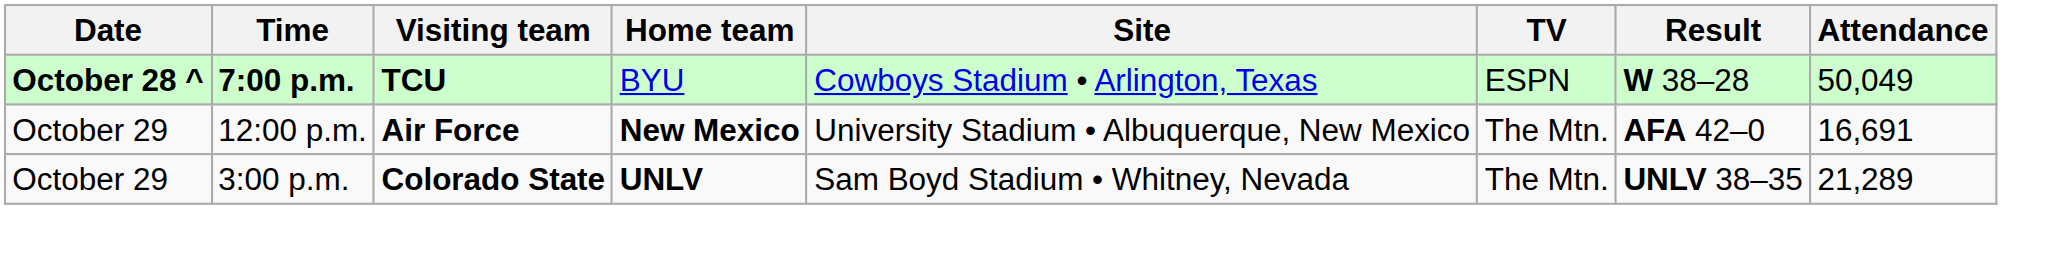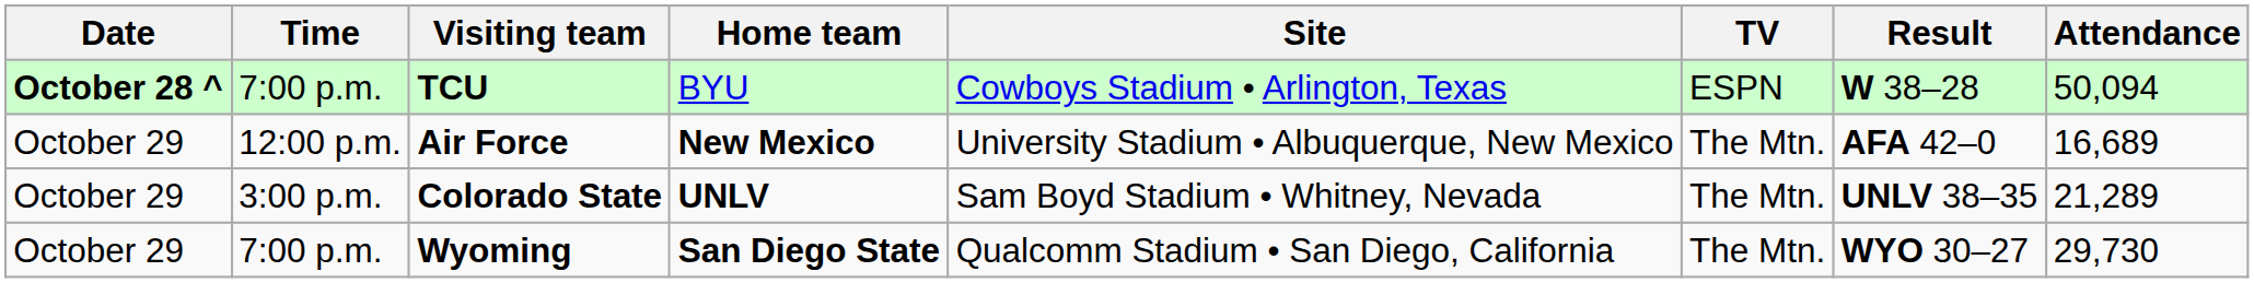 <table class="wikitable" style="font-size:95%;">
 <tr>
 <th>Date</th>
 <th>Time</th>
 <th>Visiting team</th>
 <th>Home team</th>
 <th>Site</th>
 <th>TV</th>
 <th>Result</th>
 <th>Attendance</th>
 </tr>
 <tr style="background:#cfc;">
 <td><strong>October 28 ^</strong></td>
-<td><strong>7:00 p.m.</strong></td>
+<td>7:00 p.m.</td>
 <td><strong>TCU</strong></td>
 <td><a href='#'>BYU</a></td>
 <td><a href='#'>Cowboys Stadium</a> • <a href='#'>Arlington, Texas</a></td>
 <td>ESPN</td>
 <td><strong>W</strong> 38–28</td>
-<td>50,049</td>
+<td>50,094</td>
 </tr>
 <tr style=>
 <td>October 29</td>
 <td>12:00 p.m.</td>
 <td><strong>Air Force</strong></td>
 <td><strong>New Mexico</strong></td>
 <td>University Stadium • Albuquerque, New Mexico</td>
 <td>The Mtn.</td>
 <td><strong>AFA</strong> 42–0</td>
-<td>16,691</td>
+<td>16,689</td>
 </tr>
 <tr style=>
 <td>October 29</td>
 <td>3:00 p.m.</td>
 <td><strong>Colorado State</strong></td>
 <td><strong>UNLV</strong></td>
 <td>Sam Boyd Stadium • Whitney, Nevada</td>
 <td>The Mtn.</td>
 <td><strong>UNLV</strong> 38–35</td>
 <td>21,289</td>
 </tr>
+<tr style=>
+<td>October 29</td>
+<td>7:00 p.m.</td>
+<td><strong>Wyoming</strong></td>
+<td><strong>San Diego State</strong></td>
+<td>Qualcomm Stadium • San Diego, California</td>
+<td>The Mtn.</td>
+<td><strong>WYO</strong> 30–27</td>
+<td>29,730</td>
+</tr>
 </table>
